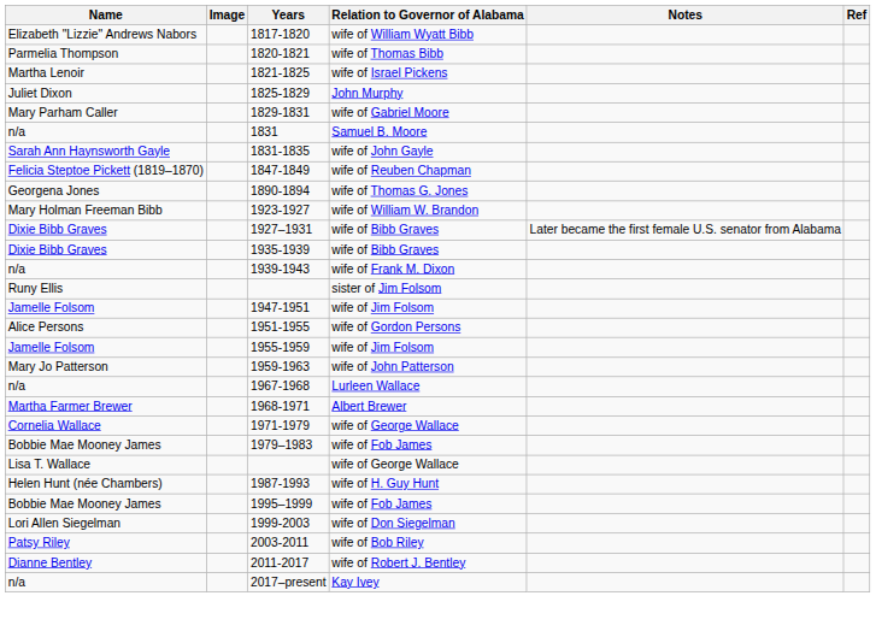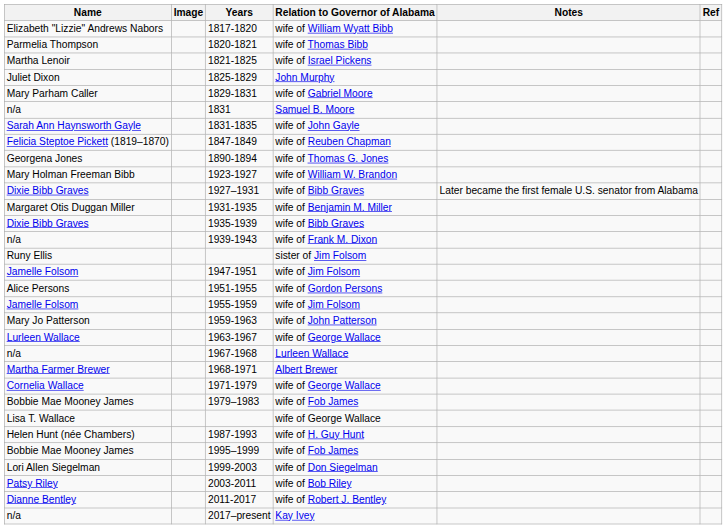 <table class="wikitable">
 <tr>
 <th>Name</th>
 <th>Image</th>
 <th>Years</th>
 <th>Relation to Governor of Alabama</th>
 <th>Notes</th>
 <th>Ref</th>
 </tr>
 <tr>
 <td>Elizabeth "Lizzie" Andrews Nabors</td>
 <td></td>
 <td>1817-1820</td>
 <td>wife of <a href='#'>William Wyatt Bibb</a></td>
 <td></td>
 <td></td>
 </tr>
 <tr>
 <td>Parmelia Thompson</td>
 <td></td>
 <td>1820-1821</td>
 <td>wife of <a href='#'>Thomas Bibb</a></td>
 <td></td>
 <td></td>
 </tr>
 <tr>
 <td>Martha Lenoir</td>
 <td></td>
 <td>1821-1825</td>
 <td>wife of <a href='#'>Israel Pickens</a></td>
 <td></td>
 <td></td>
 </tr>
 <tr>
 <td>Juliet Dixon</td>
 <td></td>
 <td>1825-1829</td>
 <td><a href='#'>John Murphy</a></td>
 <td></td>
 <td></td>
 </tr>
 <tr>
 <td>Mary Parham Caller</td>
 <td></td>
 <td>1829-1831</td>
 <td>wife of <a href='#'>Gabriel Moore</a></td>
 <td></td>
 <td></td>
 </tr>
 <tr>
 <td>n/a</td>
 <td></td>
 <td>1831</td>
 <td><a href='#'>Samuel B. Moore</a></td>
 <td></td>
 <td></td>
 </tr>
 <tr>
 <td><a href='#'>Sarah Ann Haynsworth Gayle</a></td>
 <td></td>
 <td>1831-1835</td>
 <td>wife of <a href='#'>John Gayle</a></td>
 <td></td>
 <td></td>
 </tr>
 <tr>
 <td><a href='#'>Felicia Steptoe Pickett</a> (1819–1870)</td>
 <td></td>
 <td>1847-1849</td>
 <td>wife of <a href='#'>Reuben Chapman</a></td>
 <td></td>
 <td></td>
 </tr>
 <tr>
 <td>Georgena Jones</td>
 <td></td>
 <td>1890-1894</td>
 <td>wife of <a href='#'>Thomas G. Jones</a></td>
 <td></td>
 <td></td>
 </tr>
 <tr>
 <td>Mary Holman Freeman Bibb</td>
 <td></td>
 <td>1923-1927</td>
 <td>wife of <a href='#'>William W. Brandon</a></td>
 <td></td>
 <td></td>
 </tr>
 <tr>
 <td><a href='#'>Dixie Bibb Graves</a></td>
 <td></td>
 <td>1927–1931</td>
 <td>wife of <a href='#'>Bibb Graves</a></td>
 <td>Later became the first female U.S. senator from Alabama</td>
 <td></td>
 </tr>
 <tr>
+<td>Margaret Otis Duggan Miller</td>
+<td></td>
+<td>1931-1935</td>
+<td>wife of <a href='#'>Benjamin M. Miller</a></td>
+<td></td>
+<td></td>
+</tr>
+<tr>
 <td><a href='#'>Dixie Bibb Graves</a></td>
 <td></td>
 <td>1935-1939</td>
 <td>wife of <a href='#'>Bibb Graves</a></td>
 <td></td>
 <td></td>
 </tr>
 <tr>
 <td>n/a</td>
 <td></td>
 <td>1939-1943</td>
 <td>wife of <a href='#'>Frank M. Dixon</a></td>
 <td></td>
 <td></td>
 </tr>
 <tr>
 <td>Runy Ellis</td>
 <td></td>
 <td></td>
 <td>sister of <a href='#'>Jim Folsom</a></td>
 <td></td>
 <td></td>
 </tr>
 <tr>
 <td><a href='#'>Jamelle Folsom</a></td>
 <td></td>
 <td>1947-1951</td>
 <td>wife of <a href='#'>Jim Folsom</a></td>
 <td></td>
 <td></td>
 </tr>
 <tr>
 <td>Alice Persons</td>
 <td></td>
 <td>1951-1955</td>
 <td>wife of <a href='#'>Gordon Persons</a></td>
 <td></td>
 <td></td>
 </tr>
 <tr>
 <td><a href='#'>Jamelle Folsom</a></td>
 <td></td>
 <td>1955-1959</td>
 <td>wife of <a href='#'>Jim Folsom</a></td>
 <td></td>
 <td></td>
 </tr>
 <tr>
 <td>Mary Jo Patterson</td>
 <td></td>
 <td>1959-1963</td>
 <td>wife of <a href='#'>John Patterson</a></td>
+<td></td>
+<td></td>
+</tr>
+<tr>
+<td><a href='#'>Lurleen Wallace</a></td>
+<td></td>
+<td>1963-1967</td>
+<td>wife of <a href='#'>George Wallace</a></td>
 <td></td>
 <td></td>
 </tr>
 <tr>
 <td>n/a</td>
 <td></td>
 <td>1967-1968</td>
 <td><a href='#'>Lurleen Wallace</a></td>
 <td></td>
 <td></td>
 </tr>
 <tr>
 <td><a href='#'>Martha Farmer Brewer</a></td>
 <td></td>
 <td>1968-1971</td>
 <td><a href='#'>Albert Brewer</a></td>
 <td></td>
 <td></td>
 </tr>
 <tr>
 <td><a href='#'>Cornelia Wallace</a></td>
 <td></td>
 <td>1971-1979</td>
 <td>wife of <a href='#'>George Wallace</a></td>
 <td></td>
 <td></td>
 </tr>
 <tr>
 <td>Bobbie Mae Mooney James</td>
 <td></td>
 <td>1979–1983</td>
 <td>wife of <a href='#'>Fob James</a></td>
 <td></td>
 <td></td>
 </tr>
 <tr>
 <td>Lisa T. Wallace</td>
 <td></td>
 <td></td>
 <td>wife of George Wallace</td>
 <td></td>
 <td></td>
 </tr>
 <tr>
 <td>Helen Hunt (née Chambers)</td>
 <td></td>
 <td>1987-1993</td>
 <td>wife of <a href='#'>H. Guy Hunt</a></td>
 <td></td>
 <td></td>
 </tr>
 <tr>
 <td>Bobbie Mae Mooney James</td>
 <td></td>
 <td>1995–1999</td>
 <td>wife of <a href='#'>Fob James</a></td>
 <td></td>
 <td></td>
 </tr>
 <tr>
 <td>Lori Allen Siegelman</td>
 <td></td>
 <td>1999-2003</td>
 <td>wife of <a href='#'>Don Siegelman</a></td>
 <td></td>
 <td></td>
 </tr>
 <tr>
 <td><a href='#'>Patsy Riley</a></td>
 <td></td>
 <td>2003-2011</td>
 <td>wife of <a href='#'>Bob Riley</a></td>
 <td></td>
 <td></td>
 </tr>
 <tr>
 <td><a href='#'>Dianne Bentley</a></td>
 <td></td>
 <td>2011-2017</td>
 <td>wife of <a href='#'>Robert J. Bentley</a></td>
 <td></td>
 <td></td>
 </tr>
 <tr>
 <td>n/a</td>
 <td></td>
 <td>2017–present</td>
 <td><a href='#'>Kay Ivey</a></td>
 <td></td>
 <td></td>
 </tr>
 </table>
